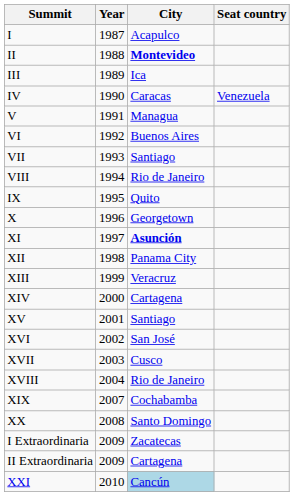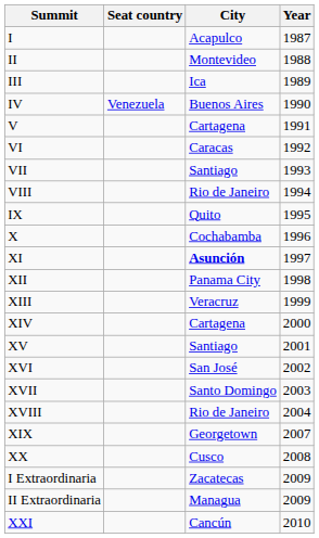 <table class="sortable wikitable" border="0" align="top">
 <tr>
 <th>Summit</th>
+<th>Seat country</th>
+<th>City</th>
 <th>Year</th>
-<th>City</th>
-<th>Seat country</th>
 </tr>
 <tr>
 <td>I</td>
+<td></td>
+<td><a href='#'>Acapulco</a></td>
 <td>1987</td>
-<td><a href='#'>Acapulco</a></td>
-<td></td>
 </tr>
 <tr>
 <td>II</td>
+<td></td>
+<td><a href='#'>Montevideo</a></td>
 <td>1988</td>
-<td><strong><a href='#'>Montevideo</a></strong></td>
-<td></td>
 </tr>
 <tr>
 <td>III</td>
+<td></td>
+<td><a href='#'>Ica</a></td>
 <td>1989</td>
-<td><a href='#'>Ica</a></td>
-<td></td>
 </tr>
 <tr>
 <td>IV</td>
+<td> <a href='#'>Venezuela</a></td>
+<td><a href='#'>Buenos Aires</a></td>
 <td>1990</td>
-<td><a href='#'>Caracas</a></td>
-<td> <a href='#'>Venezuela</a></td>
 </tr>
 <tr>
 <td>V</td>
+<td></td>
+<td><a href='#'>Cartagena</a></td>
 <td>1991</td>
-<td><a href='#'>Managua</a></td>
-<td></td>
 </tr>
 <tr>
 <td>VI</td>
+<td></td>
+<td><a href='#'>Caracas</a></td>
 <td>1992</td>
-<td><a href='#'>Buenos Aires</a></td>
-<td></td>
 </tr>
 <tr>
 <td>VII</td>
+<td></td>
+<td><a href='#'>Santiago</a></td>
 <td>1993</td>
-<td><a href='#'>Santiago</a></td>
-<td></td>
 </tr>
 <tr>
 <td>VIII</td>
+<td></td>
+<td><a href='#'>Rio de Janeiro</a></td>
 <td>1994</td>
-<td><a href='#'>Rio de Janeiro</a></td>
-<td></td>
 </tr>
 <tr>
 <td>IX</td>
+<td></td>
+<td><a href='#'>Quito</a></td>
 <td>1995</td>
-<td><a href='#'>Quito</a></td>
-<td></td>
 </tr>
 <tr>
 <td>X</td>
+<td></td>
+<td><a href='#'>Cochabamba</a></td>
 <td>1996</td>
-<td><a href='#'>Georgetown</a></td>
-<td></td>
 </tr>
 <tr>
 <td>XI</td>
+<td></td>
+<td><strong><a href='#'>Asunción</a></strong></td>
 <td>1997</td>
-<td><strong><a href='#'>Asunción</a></strong></td>
-<td></td>
 </tr>
 <tr>
 <td>XII</td>
+<td></td>
+<td><a href='#'>Panama City</a></td>
 <td>1998</td>
-<td><a href='#'>Panama City</a></td>
-<td></td>
 </tr>
 <tr>
 <td>XIII</td>
+<td></td>
+<td><a href='#'>Veracruz</a></td>
 <td>1999</td>
-<td><a href='#'>Veracruz</a></td>
-<td></td>
 </tr>
 <tr>
 <td>XIV</td>
+<td></td>
+<td><a href='#'>Cartagena</a></td>
 <td>2000</td>
-<td><a href='#'>Cartagena</a></td>
-<td></td>
 </tr>
 <tr>
 <td>XV</td>
+<td></td>
+<td><a href='#'>Santiago</a></td>
 <td>2001</td>
-<td><a href='#'>Santiago</a></td>
-<td></td>
 </tr>
 <tr>
 <td>XVI</td>
+<td></td>
+<td><a href='#'>San José</a></td>
 <td>2002</td>
-<td><a href='#'>San José</a></td>
-<td></td>
 </tr>
 <tr>
 <td>XVII</td>
+<td></td>
+<td><a href='#'>Santo Domingo</a></td>
 <td>2003</td>
-<td><a href='#'>Cusco</a></td>
-<td></td>
 </tr>
 <tr>
 <td>XVIII</td>
+<td></td>
+<td><a href='#'>Rio de Janeiro</a></td>
 <td>2004</td>
-<td><a href='#'>Rio de Janeiro</a></td>
-<td></td>
 </tr>
 <tr>
 <td>XIX</td>
+<td></td>
+<td><a href='#'>Georgetown</a></td>
 <td>2007</td>
-<td><a href='#'>Cochabamba</a></td>
-<td></td>
 </tr>
 <tr>
 <td>XX</td>
+<td></td>
+<td><a href='#'>Cusco</a></td>
 <td>2008</td>
-<td><a href='#'>Santo Domingo</a></td>
-<td></td>
 </tr>
 <tr>
 <td>I Extraordinaria</td>
+<td></td>
+<td><a href='#'>Zacatecas</a></td>
 <td>2009</td>
-<td><a href='#'>Zacatecas</a></td>
-<td></td>
 </tr>
 <tr>
 <td>II Extraordinaria</td>
+<td></td>
+<td><a href='#'>Managua</a></td>
 <td>2009</td>
-<td><a href='#'>Cartagena</a></td>
-<td></td>
 </tr>
 <tr>
 <td><a href='#'>XXI</a></td>
+<td></td>
+<td><a href='#'>Cancún</a></td>
 <td>2010</td>
-<td style="background: lightblue;"><a href='#'>Cancún</a></td>
-<td></td>
 </tr>
 </table>
